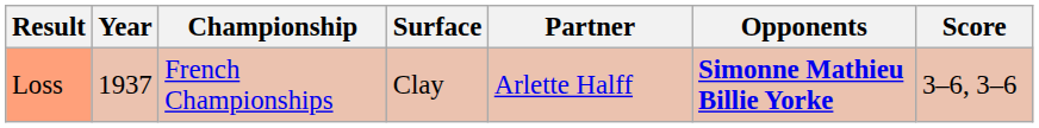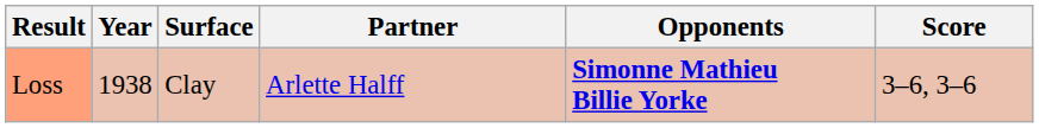 <table class="sortable wikitable">
 <tr>
 <th>Result</th>
 <th>Year</th>
-<th style="width:160px">Championship</th>
 <th style="width:50px">Surface</th>
 <th style="width:185px">Partner</th>
 <th style="width:185px">Opponents</th>
 <th style="width:90px" class="unsortable">Score</th>
 </tr>
 <tr style="background:#ebc2af;">
 <td style="background:#ffa07a;">Loss</td>
-<td>1937</td>
-<td><a href='#'>French Championships</a></td>
+<td>1938</td>
 <td>Clay</td>
 <td> <a href='#'>Arlette Halff</a></td>
 <td><strong> <a href='#'>Simonne Mathieu</a><br> <a href='#'>Billie Yorke</a></strong></td>
 <td>3–6, 3–6</td>
 </tr>
 </table>
